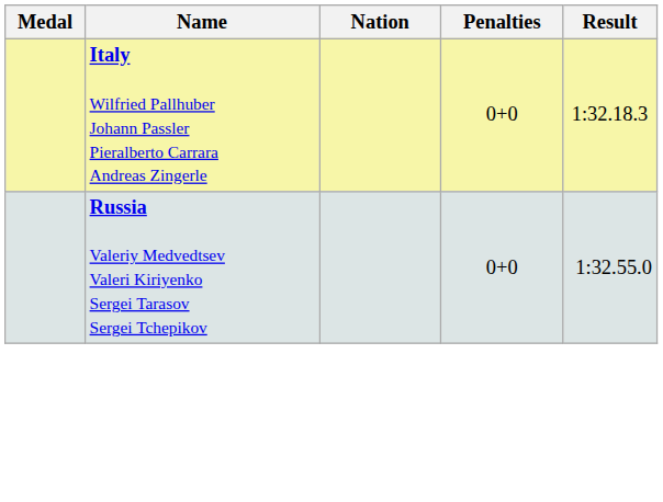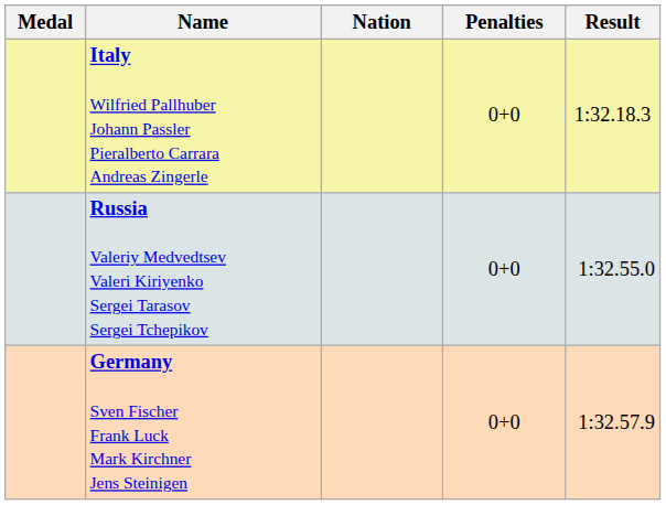 <table class=wikitable style="border:1px solid #AAAAAA;font-size:90%">
 <tr bgcolor="#E4E4E4">
 <th style="border-bottom:1px solid #AAAAAA" width=50>Medal</th>
 <th style="border-bottom:1px solid #AAAAAA" width=160>Name</th>
 <th style="border-bottom:1px solid #AAAAAA" width=80>Nation</th>
 <th style="border-bottom:1px solid #AAAAAA" width=80>Penalties</th>
 <th style="border-bottom:1px solid #AAAAAA" width=60>Result</th>
 </tr>
 <tr bgcolor="#F7F6A8">
 <td align="center"></td>
 <td><strong><a href='#'>Italy</a></strong><br><br><small><a href='#'>Wilfried Pallhuber</a><br><a href='#'>Johann Passler</a><br><a href='#'>Pieralberto Carrara</a><br><a href='#'>Andreas Zingerle</a></small></td>
 <td></td>
 <td align="center">0+0</td>
 <td align="center">1:32.18.3</td>
 </tr>
 <tr bgcolor="#DCE5E5">
 <td align="center"></td>
 <td><strong><a href='#'>Russia</a></strong><br><br><small><a href='#'>Valeriy Medvedtsev</a><br><a href='#'>Valeri Kiriyenko</a><br><a href='#'>Sergei Tarasov</a><br><a href='#'>Sergei Tchepikov</a></small></td>
 <td> </td>
 <td align="center">0+0</td>
 <td align="right">1:32.55.0</td>
 </tr>
+<tr bgcolor="#FFDAB9">
+<td align="center"></td>
+<td><strong><a href='#'>Germany</a></strong><br><br><small><a href='#'>Sven Fischer</a><br><a href='#'>Frank Luck</a><br><a href='#'>Mark Kirchner</a><br><a href='#'>Jens Steinigen</a></small></td>
+<td></td>
+<td align="center">0+0</td>
+<td align="right">1:32.57.9</td>
+</tr>
 </table>
